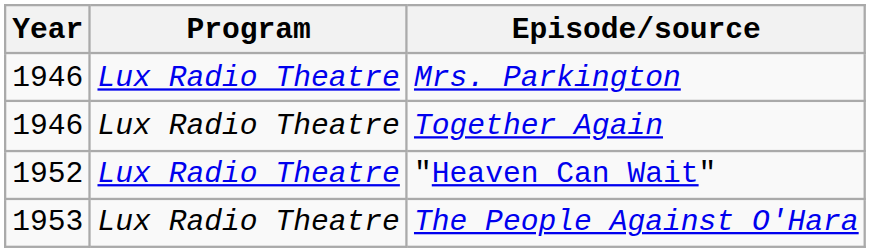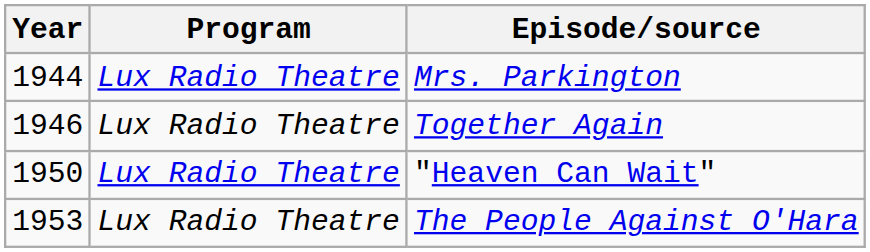 <table class="wikitable">
 <tr>
 <th>Year</th>
 <th>Program</th>
 <th>Episode/source</th>
 </tr>
 <tr>
-<td>1946</td>
+<td>1944</td>
 <td><em><a href='#'>Lux Radio Theatre</a></em></td>
 <td><em><a href='#'>Mrs. Parkington</a></em></td>
 </tr>
 <tr>
 <td>1946</td>
 <td><em>Lux Radio Theatre</em></td>
 <td><em><a href='#'>Together Again</a></em></td>
 </tr>
 <tr>
-<td>1952</td>
+<td>1950</td>
 <td><em><a href='#'>Lux Radio Theatre</a></em></td>
 <td>"<a href='#'>Heaven Can Wait</a>"</td>
 </tr>
 <tr>
 <td>1953</td>
 <td><em>Lux Radio Theatre</em></td>
 <td><em><a href='#'>The People Against O'Hara</a></em></td>
 </tr>
 </table>
